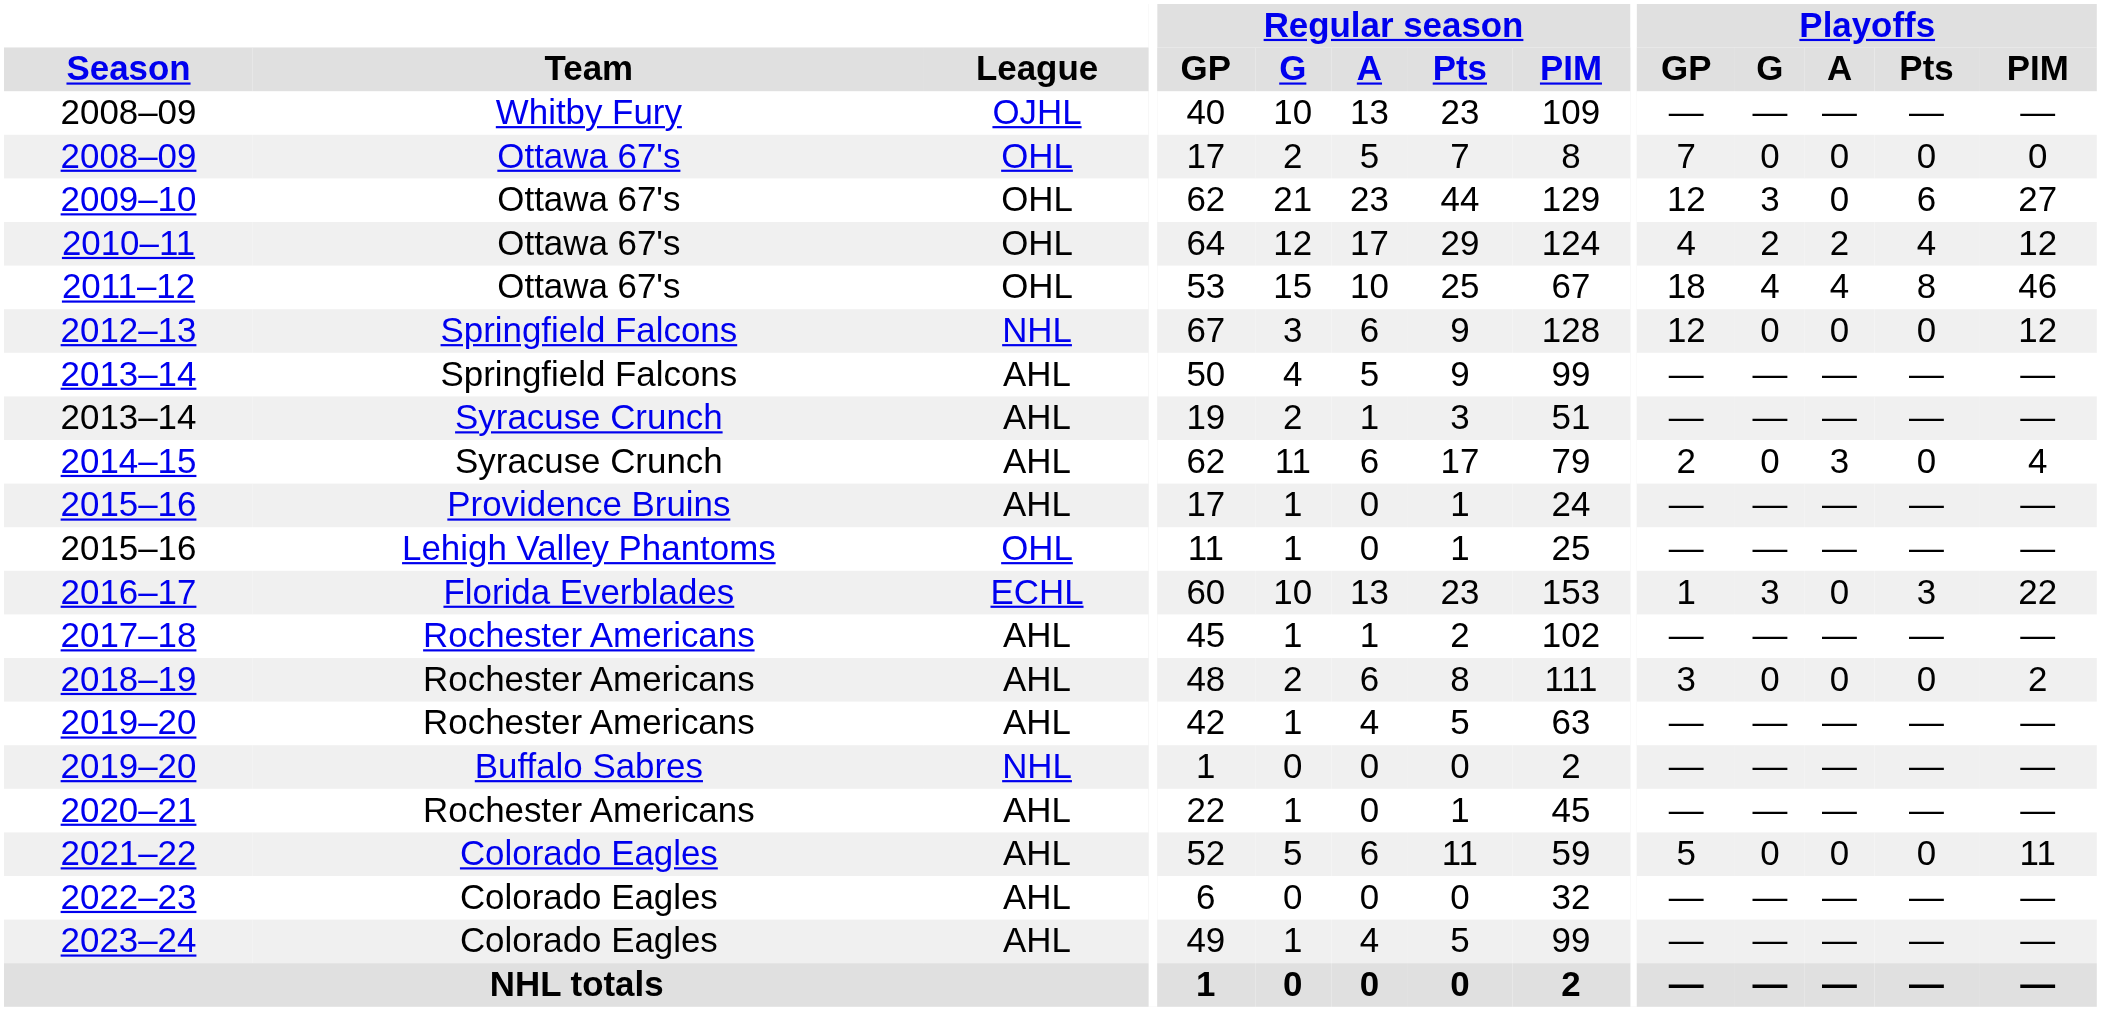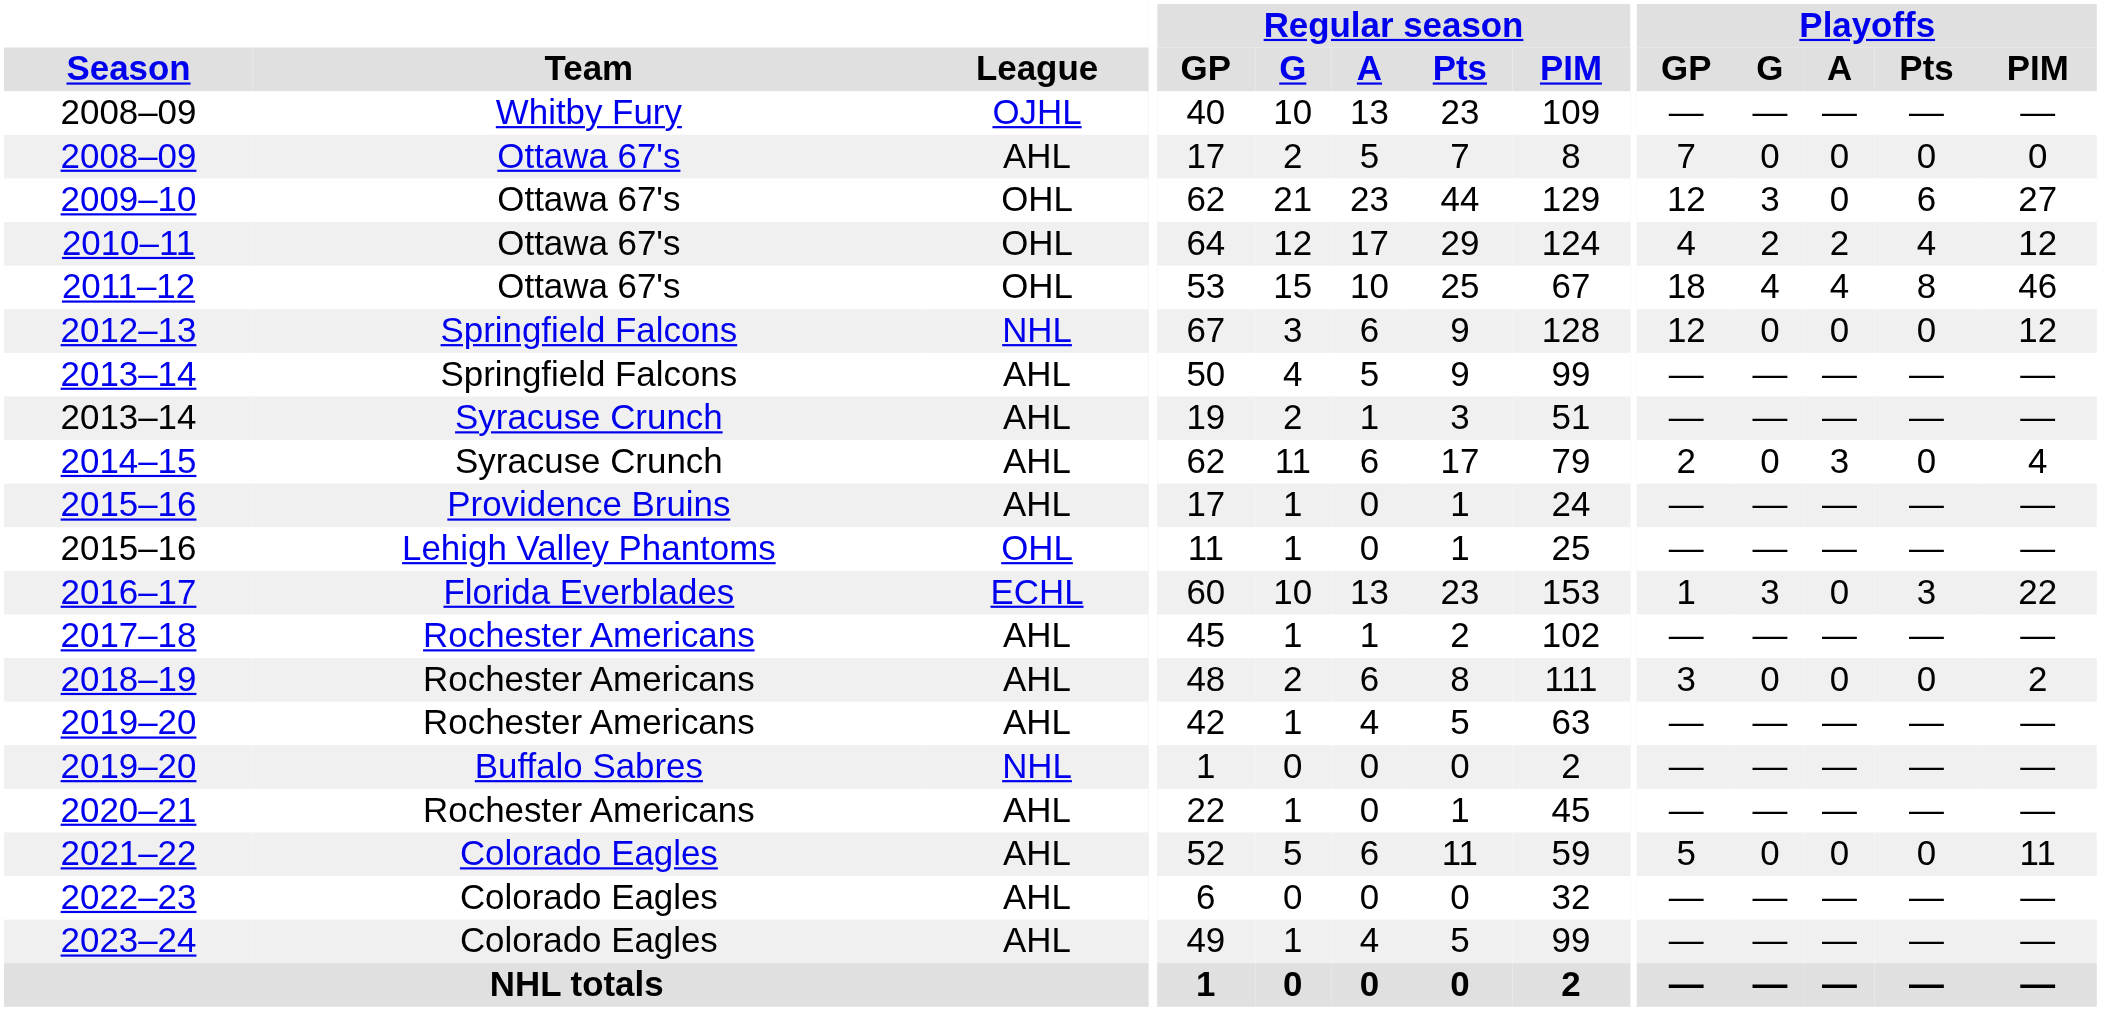 <table border="0" cellpadding="1" cellspacing="0" style="text-align:center; width:60em">
 <tr bgcolor="#e0e0e0">
 <th colspan="3" bgcolor="#ffffff"></th>
 <th rowspan="99" bgcolor="#ffffff"></th>
 <th colspan="5"><a href='#'>Regular season</a></th>
 <th rowspan="99" bgcolor="#ffffff"></th>
 <th colspan="5"><a href='#'>Playoffs</a></th>
 </tr>
 <tr bgcolor="#e0e0e0">
 <th><a href='#'>Season</a></th>
 <th>Team</th>
 <th>League</th>
 <th>GP</th>
 <th><a href='#'>G</a></th>
 <th><a href='#'>A</a></th>
 <th><a href='#'>Pts</a></th>
 <th><a href='#'>PIM</a></th>
 <th>GP</th>
 <th>G</th>
 <th>A</th>
 <th>Pts</th>
 <th>PIM</th>
 </tr>
 <tr ALIGN="center">
 <td>2008–09</td>
 <td><a href='#'>Whitby Fury</a></td>
 <td><a href='#'>OJHL</a></td>
 <td>40</td>
 <td>10</td>
 <td>13</td>
 <td>23</td>
 <td>109</td>
 <td>—</td>
 <td>—</td>
 <td>—</td>
 <td>—</td>
 <td>—</td>
 </tr>
 <tr ALIGN="center" bgcolor="#f0f0f0">
 <td><a href='#'>2008–09</a></td>
 <td><a href='#'>Ottawa 67's</a></td>
-<td><a href='#'>OHL</a></td>
+<td>AHL</td>
 <td>17</td>
 <td>2</td>
 <td>5</td>
 <td>7</td>
 <td>8</td>
 <td>7</td>
 <td>0</td>
 <td>0</td>
 <td>0</td>
 <td>0</td>
 </tr>
 <tr ALIGN="center">
 <td><a href='#'>2009–10</a></td>
 <td>Ottawa 67's</td>
 <td>OHL</td>
 <td>62</td>
 <td>21</td>
 <td>23</td>
 <td>44</td>
 <td>129</td>
 <td>12</td>
 <td>3</td>
 <td>0</td>
 <td>6</td>
 <td>27</td>
 </tr>
 <tr ALIGN="center" bgcolor="#f0f0f0">
 <td><a href='#'>2010–11</a></td>
 <td>Ottawa 67's</td>
 <td>OHL</td>
 <td>64</td>
 <td>12</td>
 <td>17</td>
 <td>29</td>
 <td>124</td>
 <td>4</td>
 <td>2</td>
 <td>2</td>
 <td>4</td>
 <td>12</td>
 </tr>
 <tr ALIGN="center">
 <td><a href='#'>2011–12</a></td>
 <td>Ottawa 67's</td>
 <td>OHL</td>
 <td>53</td>
 <td>15</td>
 <td>10</td>
 <td>25</td>
 <td>67</td>
 <td>18</td>
 <td>4</td>
 <td>4</td>
 <td>8</td>
 <td>46</td>
 </tr>
 <tr ALIGN="center" bgcolor="#f0f0f0">
 <td><a href='#'>2012–13</a></td>
 <td><a href='#'>Springfield Falcons</a></td>
 <td><a href='#'>NHL</a></td>
 <td>67</td>
 <td>3</td>
 <td>6</td>
 <td>9</td>
 <td>128</td>
 <td>12</td>
 <td>0</td>
 <td>0</td>
 <td>0</td>
 <td>12</td>
 </tr>
 <tr ALIGN="center">
 <td><a href='#'>2013–14</a></td>
 <td>Springfield Falcons</td>
 <td>AHL</td>
 <td>50</td>
 <td>4</td>
 <td>5</td>
 <td>9</td>
 <td>99</td>
 <td>—</td>
 <td>—</td>
 <td>—</td>
 <td>—</td>
 <td>—</td>
 </tr>
 <tr ALIGN="center"  bgcolor="#f0f0f0">
 <td>2013–14</td>
 <td><a href='#'>Syracuse Crunch</a></td>
 <td>AHL</td>
 <td>19</td>
 <td>2</td>
 <td>1</td>
 <td>3</td>
 <td>51</td>
 <td>—</td>
 <td>—</td>
 <td>—</td>
 <td>—</td>
 <td>—</td>
 </tr>
 <tr ALIGN="center">
 <td><a href='#'>2014–15</a></td>
 <td>Syracuse Crunch</td>
 <td>AHL</td>
 <td>62</td>
 <td>11</td>
 <td>6</td>
 <td>17</td>
 <td>79</td>
 <td>2</td>
 <td>0</td>
 <td>3</td>
 <td>0</td>
 <td>4</td>
 </tr>
 <tr ALIGN="center" bgcolor="#f0f0f0">
 <td><a href='#'>2015–16</a></td>
 <td><a href='#'>Providence Bruins</a></td>
 <td>AHL</td>
 <td>17</td>
 <td>1</td>
 <td>0</td>
 <td>1</td>
 <td>24</td>
 <td>—</td>
 <td>—</td>
 <td>—</td>
 <td>—</td>
 <td>—</td>
 </tr>
 <tr ALIGN="center">
 <td>2015–16</td>
 <td><a href='#'>Lehigh Valley Phantoms</a></td>
 <td><a href='#'>OHL</a></td>
 <td>11</td>
 <td>1</td>
 <td>0</td>
 <td>1</td>
 <td>25</td>
 <td>—</td>
 <td>—</td>
 <td>—</td>
 <td>—</td>
 <td>—</td>
 </tr>
 <tr ALIGN="center" bgcolor="#f0f0f0">
 <td><a href='#'>2016–17</a></td>
 <td><a href='#'>Florida Everblades</a></td>
 <td><a href='#'>ECHL</a></td>
 <td>60</td>
 <td>10</td>
 <td>13</td>
 <td>23</td>
 <td>153</td>
 <td>1</td>
 <td>3</td>
 <td>0</td>
 <td>3</td>
 <td>22</td>
 </tr>
 <tr ALIGN="center">
 <td><a href='#'>2017–18</a></td>
 <td><a href='#'>Rochester Americans</a></td>
 <td>AHL</td>
 <td>45</td>
 <td>1</td>
 <td>1</td>
 <td>2</td>
 <td>102</td>
 <td>—</td>
 <td>—</td>
 <td>—</td>
 <td>—</td>
 <td>—</td>
 </tr>
 <tr ALIGN="center" bgcolor="#f0f0f0">
 <td><a href='#'>2018–19</a></td>
 <td>Rochester Americans</td>
 <td>AHL</td>
 <td>48</td>
 <td>2</td>
 <td>6</td>
 <td>8</td>
 <td>111</td>
 <td>3</td>
 <td>0</td>
 <td>0</td>
 <td>0</td>
 <td>2</td>
 </tr>
 <tr ALIGN="center">
 <td><a href='#'>2019–20</a></td>
 <td>Rochester Americans</td>
 <td>AHL</td>
 <td>42</td>
 <td>1</td>
 <td>4</td>
 <td>5</td>
 <td>63</td>
 <td>—</td>
 <td>—</td>
 <td>—</td>
 <td>—</td>
 <td>—</td>
 </tr>
 <tr ALIGN="center" bgcolor="#f0f0f0">
 <td><a href='#'>2019–20</a></td>
 <td><a href='#'>Buffalo Sabres</a></td>
 <td><a href='#'>NHL</a></td>
 <td>1</td>
 <td>0</td>
 <td>0</td>
 <td>0</td>
 <td>2</td>
 <td>—</td>
 <td>—</td>
 <td>—</td>
 <td>—</td>
 <td>—</td>
 </tr>
 <tr ALIGN="center">
 <td><a href='#'>2020–21</a></td>
 <td>Rochester Americans</td>
 <td>AHL</td>
 <td>22</td>
 <td>1</td>
 <td>0</td>
 <td>1</td>
 <td>45</td>
 <td>—</td>
 <td>—</td>
 <td>—</td>
 <td>—</td>
 <td>—</td>
 </tr>
 <tr ALIGN="center" bgcolor="#f0f0f0">
 <td><a href='#'>2021–22</a></td>
 <td><a href='#'>Colorado Eagles</a></td>
 <td>AHL</td>
 <td>52</td>
 <td>5</td>
 <td>6</td>
 <td>11</td>
 <td>59</td>
 <td>5</td>
 <td>0</td>
 <td>0</td>
 <td>0</td>
 <td>11</td>
 </tr>
 <tr ALIGN="center">
 <td><a href='#'>2022–23</a></td>
 <td>Colorado Eagles</td>
 <td>AHL</td>
 <td>6</td>
 <td>0</td>
 <td>0</td>
 <td>0</td>
 <td>32</td>
 <td>—</td>
 <td>—</td>
 <td>—</td>
 <td>—</td>
 <td>—</td>
 </tr>
 <tr ALIGN="center"  bgcolor="#f0f0f0">
 <td><a href='#'>2023–24</a></td>
 <td>Colorado Eagles</td>
 <td>AHL</td>
 <td>49</td>
 <td>1</td>
 <td>4</td>
 <td>5</td>
 <td>99</td>
 <td>—</td>
 <td>—</td>
 <td>—</td>
 <td>—</td>
 <td>—</td>
 </tr>
 <tr bgcolor="#e0e0e0">
 <th colspan="3">NHL totals</th>
 <th>1</th>
 <th>0</th>
 <th>0</th>
 <th>0</th>
 <th>2</th>
 <th>—</th>
 <th>—</th>
 <th>—</th>
 <th>—</th>
 <th>—</th>
 </tr>
 </table>
